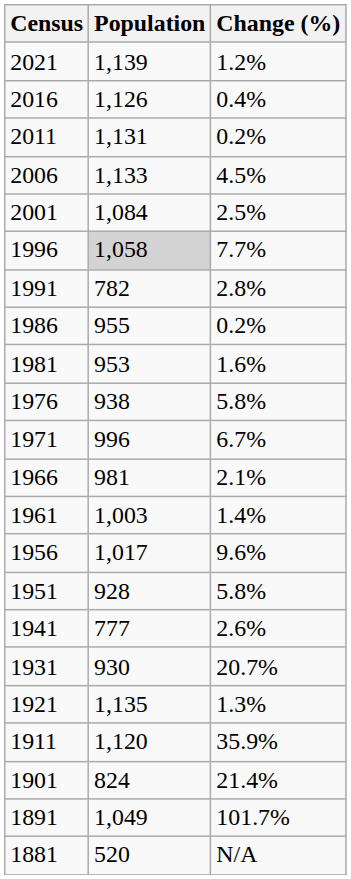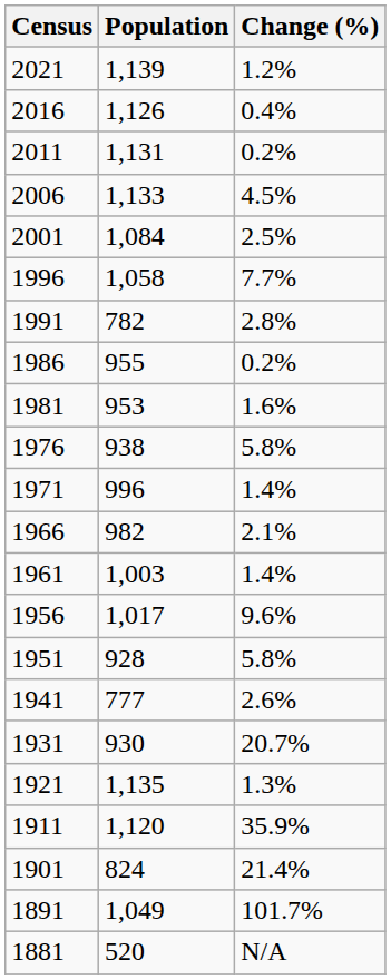 <table class="wikitable">
 <tr>
 <th>Census</th>
 <th>Population</th>
 <th>Change (%)</th>
 </tr>
 <tr>
 <td>2021</td>
 <td>1,139</td>
 <td> 1.2%</td>
 </tr>
 <tr>
 <td>2016</td>
 <td>1,126</td>
 <td> 0.4%</td>
 </tr>
 <tr>
 <td>2011</td>
 <td>1,131</td>
 <td> 0.2%</td>
 </tr>
 <tr>
 <td>2006</td>
 <td>1,133</td>
 <td> 4.5%</td>
 </tr>
 <tr>
 <td>2001</td>
 <td>1,084</td>
 <td> 2.5%</td>
 </tr>
 <tr>
 <td>1996</td>
-<td style="background: lightgrey;">1,058</td>
+<td>1,058</td>
 <td> 7.7%</td>
 </tr>
 <tr>
 <td>1991</td>
 <td>782</td>
 <td> 2.8%</td>
 </tr>
 <tr>
 <td>1986</td>
 <td>955</td>
 <td> 0.2%</td>
 </tr>
 <tr>
 <td>1981</td>
 <td>953</td>
 <td> 1.6%</td>
 </tr>
 <tr>
 <td>1976</td>
 <td>938</td>
 <td> 5.8%</td>
 </tr>
 <tr>
 <td>1971</td>
 <td>996</td>
-<td> 6.7%</td>
+<td> 1.4%</td>
 </tr>
 <tr>
 <td>1966</td>
-<td>981</td>
+<td>982</td>
 <td> 2.1%</td>
 </tr>
 <tr>
 <td>1961</td>
 <td>1,003</td>
 <td> 1.4%</td>
 </tr>
 <tr>
 <td>1956</td>
 <td>1,017</td>
 <td> 9.6%</td>
 </tr>
 <tr>
 <td>1951</td>
 <td>928</td>
 <td> 5.8%</td>
 </tr>
 <tr>
 <td>1941</td>
 <td>777</td>
 <td> 2.6%</td>
 </tr>
 <tr>
 <td>1931</td>
 <td>930</td>
 <td> 20.7%</td>
 </tr>
 <tr>
 <td>1921</td>
 <td>1,135</td>
 <td> 1.3%</td>
 </tr>
 <tr>
 <td>1911</td>
 <td>1,120</td>
 <td> 35.9%</td>
 </tr>
 <tr>
 <td>1901</td>
 <td>824</td>
 <td> 21.4%</td>
 </tr>
 <tr>
 <td>1891</td>
 <td>1,049</td>
 <td> 101.7%</td>
 </tr>
 <tr>
 <td>1881</td>
 <td>520</td>
 <td>N/A</td>
 </tr>
 </table>
